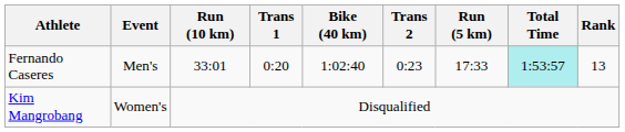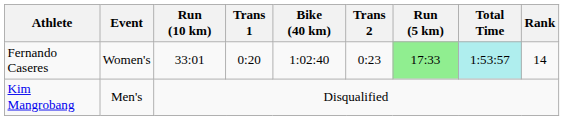 <table class="wikitable" style="font-size:90%">
 <tr>
 <th>Athlete</th>
 <th>Event</th>
 <th>Run (10 km)</th>
 <th>Trans 1</th>
 <th>Bike (40 km)</th>
 <th>Trans 2</th>
 <th>Run (5 km)</th>
 <th>Total Time</th>
 <th>Rank</th>
 </tr>
 <tr align=center>
 <td align=left>Fernando Caseres</td>
-<td>Men's</td>
+<td align=left>Women's</td>
 <td>33:01</td>
 <td>0:20</td>
 <td>1:02:40</td>
 <td>0:23</td>
-<td>17:33</td>
+<td style="background: lightgreen;">17:33</td>
 <td style="background: paleturquoise;">1:53:57</td>
-<td>13</td>
+<td>14</td>
 </tr>
 <tr align=center>
 <td align=left><a href='#'>Kim Mangrobang</a></td>
-<td align=left>Women's</td>
+<td>Men's</td>
 <td colspan=7>Disqualified</td>
 </tr>
 </table>
